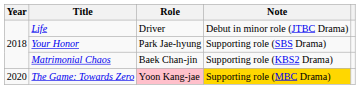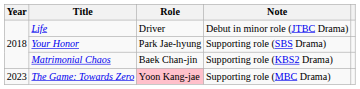 <table class="wikitable plainrowheaders sortable">
 <tr>
 <th scope="col">Year</th>
 <th scope="col">Title</th>
 <th scope="col">Role</th>
 <th scope="col">Note</th>
 <th scope="col" class="unsortable"></th>
 </tr>
 <tr>
 <td rowspan="3">2018</td>
 <td><em><a href='#'>Life</a></em></td>
 <td>Driver</td>
 <td>Debut in minor role (<a href='#'>JTBC</a> Drama)</td>
 <td></td>
 </tr>
 <tr>
 <td><em><a href='#'>Your Honor</a></em></td>
 <td>Park Jae-hyung</td>
 <td>Supporting role (<a href='#'>SBS</a> Drama)</td>
 <td></td>
 </tr>
 <tr>
 <td><em><a href='#'>Matrimonial Chaos</a></em></td>
 <td>Baek Chan-jin</td>
 <td>Supporting role (<a href='#'>KBS2</a> Drama)</td>
 <td></td>
 </tr>
 <tr>
-<td>2020</td>
+<td>2023</td>
 <td><em><a href='#'>The Game: Towards Zero</a></em></td>
 <td style="background: pink;">Yoon Kang-jae</td>
-<td style="background: gold;">Supporting role (<a href='#'>MBC</a> Drama)</td>
+<td>Supporting role (<a href='#'>MBC</a> Drama)</td>
 <td></td>
 </tr>
 </table>
